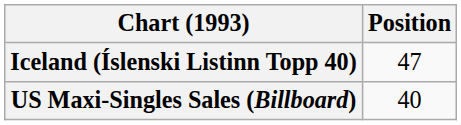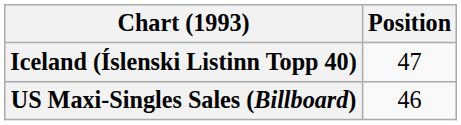 <table class="wikitable plainrowheaders" style="text-align:center">
 <tr>
 <th>Chart (1993)</th>
 <th>Position</th>
 </tr>
 <tr>
 <th scope="row">Iceland (Íslenski Listinn Topp 40)</th>
 <td>47</td>
 </tr>
 <tr>
 <th scope="row">US Maxi-Singles Sales (<em>Billboard</em>)<br></th>
-<td>40</td>
+<td>46</td>
 </tr>
 </table>
